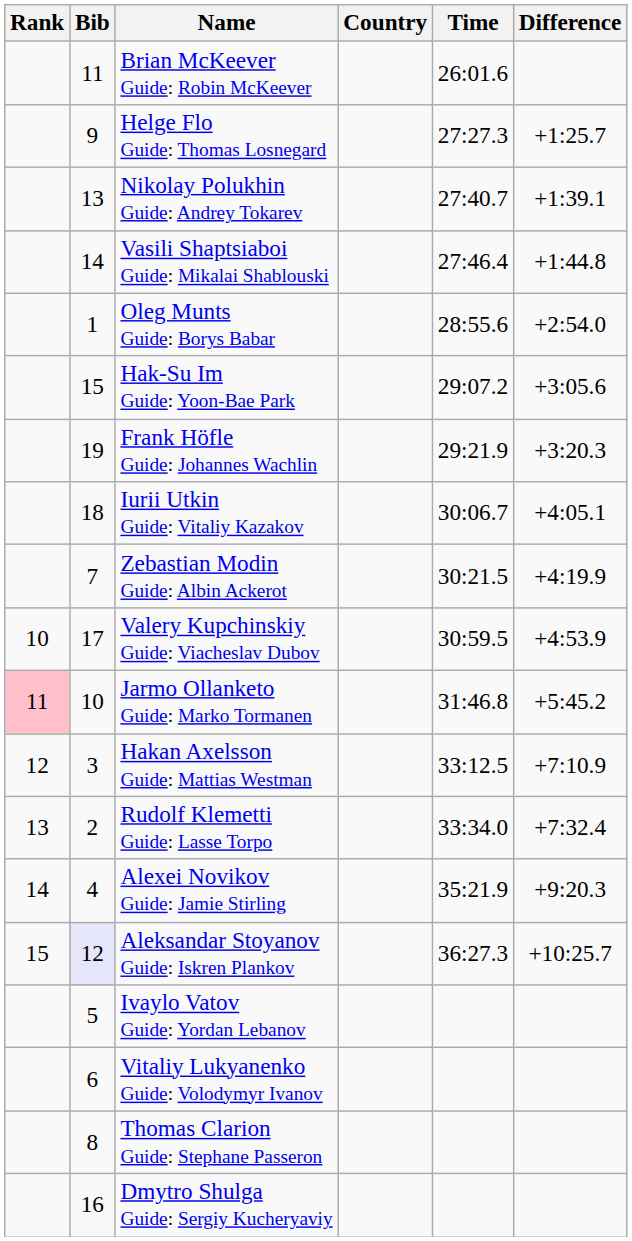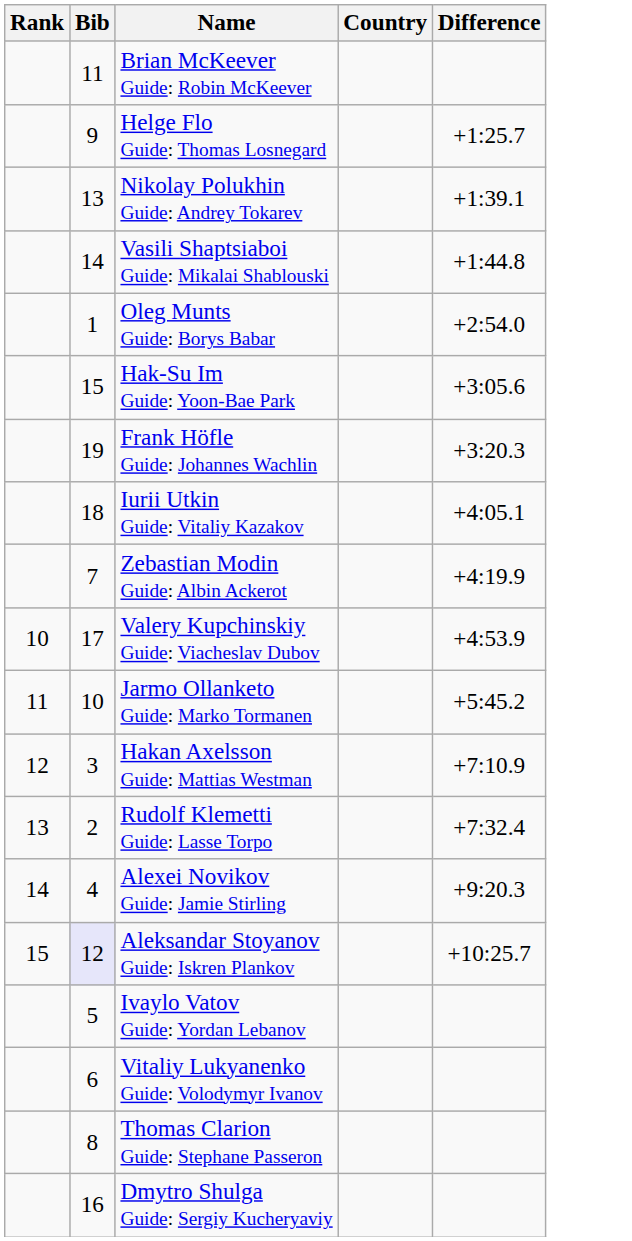 <table class="wikitable sortable" style="text-align:center">
 <tr>
 <th>Rank</th>
 <th>Bib</th>
 <th>Name</th>
 <th>Country</th>
-<th>Time</th>
 <th>Difference</th>
 </tr>
 <tr>
 <td></td>
 <td>11</td>
 <td align=left><a href='#'>Brian McKeever</a><br><small><a href='#'>Guide</a>: <a href='#'>Robin McKeever</a></small></td>
 <td align=left></td>
-<td>26:01.6</td>
 <td></td>
 </tr>
 <tr>
 <td></td>
 <td>9</td>
 <td align=left><a href='#'>Helge Flo</a><br><small><a href='#'>Guide</a>: <a href='#'>Thomas Losnegard</a></small></td>
 <td align=left></td>
-<td>27:27.3</td>
 <td>+1:25.7</td>
 </tr>
 <tr>
 <td></td>
 <td>13</td>
 <td align=left><a href='#'>Nikolay Polukhin</a><br><small><a href='#'>Guide</a>: <a href='#'>Andrey Tokarev</a></small></td>
 <td align=left></td>
-<td>27:40.7</td>
 <td>+1:39.1</td>
 </tr>
 <tr>
 <td></td>
 <td>14</td>
 <td align=left><a href='#'>Vasili Shaptsiaboi</a><br><small><a href='#'>Guide</a>: <a href='#'>Mikalai Shablouski</a></small></td>
 <td align=left></td>
-<td>27:46.4</td>
 <td>+1:44.8</td>
 </tr>
 <tr>
 <td></td>
 <td>1</td>
 <td align=left><a href='#'>Oleg Munts</a><br><small><a href='#'>Guide</a>: <a href='#'>Borys Babar</a></small></td>
 <td align=left></td>
-<td>28:55.6</td>
 <td>+2:54.0</td>
 </tr>
 <tr>
 <td></td>
 <td>15</td>
 <td align=left><a href='#'>Hak-Su Im</a><br><small><a href='#'>Guide</a>: <a href='#'>Yoon-Bae Park</a></small></td>
 <td align=left></td>
-<td>29:07.2</td>
 <td>+3:05.6</td>
 </tr>
 <tr>
 <td></td>
 <td>19</td>
 <td align=left><a href='#'>Frank Höfle</a><br><small><a href='#'>Guide</a>: <a href='#'>Johannes Wachlin</a></small></td>
 <td align=left></td>
-<td>29:21.9</td>
 <td>+3:20.3</td>
 </tr>
 <tr>
 <td></td>
 <td>18</td>
 <td align=left><a href='#'>Iurii Utkin</a><br><small><a href='#'>Guide</a>: <a href='#'>Vitaliy Kazakov</a></small></td>
 <td align=left></td>
-<td>30:06.7</td>
 <td>+4:05.1</td>
 </tr>
 <tr>
 <td></td>
 <td>7</td>
 <td align=left><a href='#'>Zebastian Modin</a><br><small><a href='#'>Guide</a>: <a href='#'>Albin Ackerot</a></small></td>
 <td align=left></td>
-<td>30:21.5</td>
 <td>+4:19.9</td>
 </tr>
 <tr>
 <td>10</td>
 <td>17</td>
 <td align=left><a href='#'>Valery Kupchinskiy</a><br><small><a href='#'>Guide</a>: <a href='#'>Viacheslav Dubov</a></small></td>
 <td align=left></td>
-<td>30:59.5</td>
 <td>+4:53.9</td>
 </tr>
 <tr>
-<td style="background: pink;">11</td>
+<td>11</td>
 <td>10</td>
 <td align=left><a href='#'>Jarmo Ollanketo</a><br><small><a href='#'>Guide</a>: <a href='#'>Marko Tormanen</a></small></td>
 <td align=left></td>
-<td>31:46.8</td>
 <td>+5:45.2</td>
 </tr>
 <tr>
 <td>12</td>
 <td>3</td>
 <td align=left><a href='#'>Hakan Axelsson</a><br><small><a href='#'>Guide</a>: <a href='#'>Mattias Westman</a></small></td>
 <td align=left></td>
-<td>33:12.5</td>
 <td>+7:10.9</td>
 </tr>
 <tr>
 <td>13</td>
 <td>2</td>
 <td align=left><a href='#'>Rudolf Klemetti</a><br><small><a href='#'>Guide</a>: <a href='#'>Lasse Torpo</a></small></td>
 <td align=left></td>
-<td>33:34.0</td>
 <td>+7:32.4</td>
 </tr>
 <tr>
 <td>14</td>
 <td>4</td>
 <td align=left><a href='#'>Alexei Novikov</a><br><small><a href='#'>Guide</a>: <a href='#'>Jamie Stirling</a></small></td>
 <td align=left></td>
-<td>35:21.9</td>
 <td>+9:20.3</td>
 </tr>
 <tr>
 <td>15</td>
 <td style="background: lavender;">12</td>
 <td align=left><a href='#'>Aleksandar Stoyanov</a><br><small><a href='#'>Guide</a>: <a href='#'>Iskren Plankov</a></small></td>
 <td align=left></td>
-<td>36:27.3</td>
 <td>+10:25.7</td>
 </tr>
 <tr>
 <td></td>
 <td>5</td>
 <td align=left><a href='#'>Ivaylo Vatov</a><br><small><a href='#'>Guide</a>: <a href='#'>Yordan Lebanov</a></small></td>
 <td align=left></td>
 <td></td>
-<td></td>
 </tr>
 <tr>
 <td></td>
 <td>6</td>
 <td align=left><a href='#'>Vitaliy Lukyanenko</a><br><small><a href='#'>Guide</a>: <a href='#'>Volodymyr Ivanov</a></small></td>
 <td align=left></td>
-<td></td>
 <td></td>
 </tr>
 <tr>
 <td></td>
 <td>8</td>
 <td align=left><a href='#'>Thomas Clarion</a><br><small><a href='#'>Guide</a>: <a href='#'>Stephane Passeron</a></small></td>
 <td align=left></td>
 <td></td>
-<td></td>
 </tr>
 <tr>
 <td></td>
 <td>16</td>
 <td align=left><a href='#'>Dmytro Shulga</a><br><small><a href='#'>Guide</a>: <a href='#'>Sergiy Kucheryaviy</a></small></td>
 <td align=left></td>
 <td></td>
-<td></td>
 </tr>
 </table>
